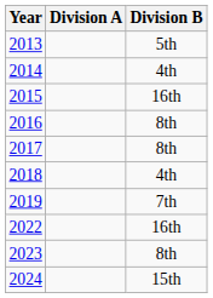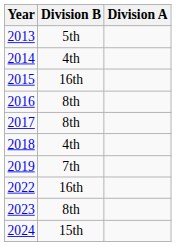 <table class="wikitable" style="text-align:center">
 <tr>
 <th>Year</th>
+<th>Division B</th>
 <th>Division A</th>
-<th>Division B</th>
 </tr>
 <tr>
 <td><a href='#'>2013</a></td>
+<td>5th</td>
 <td></td>
-<td>5th</td>
 </tr>
 <tr>
 <td><a href='#'>2014</a></td>
+<td>4th</td>
 <td></td>
-<td>4th</td>
 </tr>
 <tr>
 <td><a href='#'>2015</a></td>
+<td>16th</td>
 <td></td>
-<td>16th</td>
 </tr>
 <tr>
 <td><a href='#'>2016</a></td>
+<td>8th</td>
 <td></td>
-<td>8th</td>
 </tr>
 <tr>
 <td><a href='#'>2017</a></td>
+<td>8th</td>
 <td></td>
-<td>8th</td>
 </tr>
 <tr>
 <td><a href='#'>2018</a></td>
+<td>4th</td>
 <td></td>
-<td>4th</td>
 </tr>
 <tr>
 <td><a href='#'>2019</a></td>
+<td>7th</td>
 <td></td>
-<td>7th</td>
 </tr>
 <tr>
 <td><a href='#'>2022</a></td>
+<td>16th</td>
 <td></td>
-<td>16th</td>
 </tr>
 <tr>
 <td><a href='#'>2023</a></td>
+<td>8th</td>
 <td></td>
-<td>8th</td>
 </tr>
 <tr>
 <td><a href='#'>2024</a></td>
+<td>15th</td>
 <td></td>
-<td>15th</td>
 </tr>
 </table>
